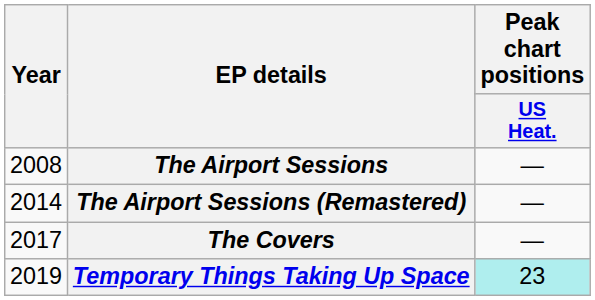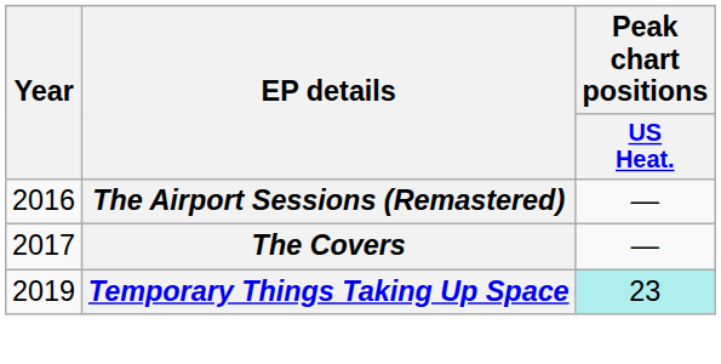 <table class="wikitable plainrowheaders">
 <tr>
 <th scope="col" rowspan="2">Year</th>
 <th scope="col" rowspan="2">EP details</th>
 <th scope="col">Peak chart positions</th>
 </tr>
 <tr>
 <th scope="col" style="width:3em;font-size:85%"><a href='#'>US<br>Heat.</a></th>
 </tr>
 <tr>
-<td style="text-align:center;">2008</td>
-<th scope="row"><em>The Airport Sessions</em></th>
-<td style="text-align:center;">—</td>
-</tr>
-<tr>
-<td style="text-align:center;">2014</td>
+<td style="text-align:center;">2016</td>
 <th scope="row"><em>The Airport Sessions (Remastered)</em></th>
 <td style="text-align:center;">—</td>
 </tr>
 <tr>
 <td style="text-align:center;">2017</td>
 <th scope="row"><em>The Covers</em></th>
 <td style="text-align:center;">—</td>
 </tr>
 <tr>
 <td style="text-align:center;">2019</td>
 <th scope="row"><em><a href='#'>Temporary Things Taking Up Space</a></em></th>
 <td style="background: paleturquoise; text-align:center;">23</td>
 </tr>
 </table>
